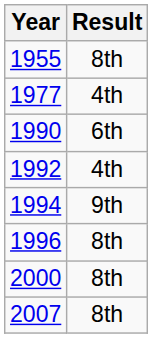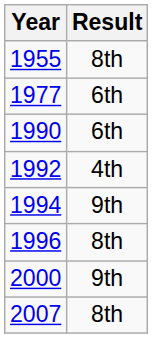 <table class="wikitable" style="text-align:center">
 <tr>
 <th>Year</th>
 <th>Result</th>
 </tr>
 <tr>
 <td><a href='#'>1955</a></td>
 <td>8th</td>
 </tr>
 <tr>
 <td><a href='#'>1977</a></td>
-<td>4th</td>
+<td>6th</td>
 </tr>
 <tr>
 <td><a href='#'>1990</a></td>
 <td>6th</td>
 </tr>
 <tr>
 <td><a href='#'>1992</a></td>
 <td>4th</td>
 </tr>
 <tr>
 <td><a href='#'>1994</a></td>
 <td>9th</td>
 </tr>
 <tr>
 <td><a href='#'>1996</a></td>
 <td>8th</td>
 </tr>
 <tr>
 <td><a href='#'>2000</a></td>
-<td>8th</td>
+<td>9th</td>
 </tr>
 <tr>
 <td><a href='#'>2007</a></td>
 <td>8th</td>
 </tr>
 </table>
